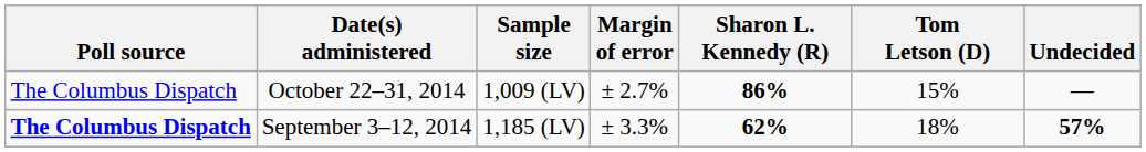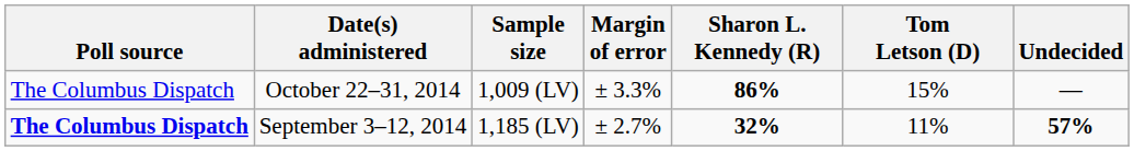 <table class="wikitable" style="font-size:90%;text-align:center;">
 <tr valign=bottom>
 <th>Poll source</th>
 <th>Date(s)<br>administered</th>
 <th>Sample<br>size</th>
 <th>Margin<br>of error</th>
 <th style="width:100px;">Sharon L.<br>Kennedy (R)</th>
 <th style="width:100px;">Tom<br>Letson (D)</th>
 <th>Undecided</th>
 </tr>
 <tr>
 <td style="text-align:left;"><a href='#'>The Columbus Dispatch</a></td>
 <td>October 22–31, 2014</td>
 <td>1,009 (LV)</td>
-<td>± 2.7%</td>
+<td>± 3.3%</td>
 <td><strong>86%</strong></td>
 <td>15%</td>
 <td>—</td>
 </tr>
 <tr>
 <td style="text-align:left;"><strong><a href='#'>The Columbus Dispatch</a></strong></td>
 <td>September 3–12, 2014</td>
 <td>1,185 (LV)</td>
-<td>± 3.3%</td>
-<td><strong>62%</strong></td>
-<td>18%</td>
+<td>± 2.7%</td>
+<td><strong>32%</strong></td>
+<td>11%</td>
 <td><strong>57%</strong></td>
 </tr>
 </table>
